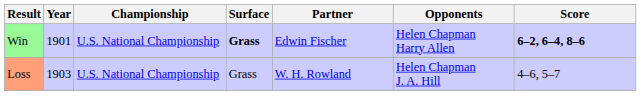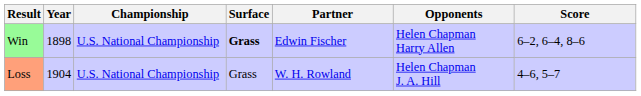 <table class="sortable wikitable">
 <tr>
 <th style="width:40px">Result</th>
 <th style="width:30px">Year</th>
 <th style="width:190px">Championship</th>
 <th style="width:50px">Surface</th>
 <th style="width:150px">Partner</th>
 <th style="width:150px">Opponents</th>
 <th style="width:150px" class="unsortable">Score</th>
 </tr>
 <tr style="background:#ccf;">
 <td style="background:#98fb98;">Win</td>
-<td>1901</td>
+<td>1898</td>
 <td><a href='#'>U.S. National Championship</a></td>
 <td><strong>Grass</strong></td>
 <td>  <a href='#'>Edwin Fischer</a></td>
 <td>  <a href='#'>Helen Chapman</a><br>   <a href='#'>Harry Allen</a></td>
-<td><strong>6–2, 6–4, 8–6</strong></td>
+<td>6–2, 6–4, 8–6</td>
 </tr>
 <tr style="background:#ccf;">
 <td style="background:#ffa07a;">Loss</td>
-<td>1903</td>
+<td>1904</td>
 <td><a href='#'>U.S. National Championship</a></td>
 <td>Grass</td>
 <td> <a href='#'>W. H. Rowland</a></td>
 <td> <a href='#'>Helen Chapman</a><br>  <a href='#'>J. A. Hill</a></td>
 <td>4–6, 5–7</td>
 </tr>
 </table>
